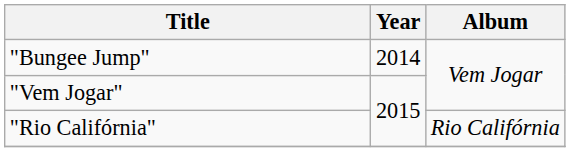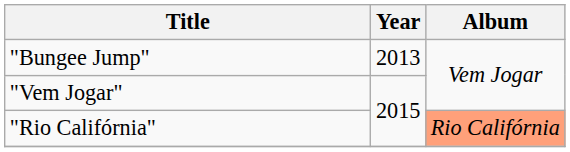 <table class="wikitable">
 <tr>
 <th style="width:16em;">Title</th>
 <th>Year</th>
 <th>Album</th>
 </tr>
 <tr>
 <td>"Bungee Jump"</td>
-<td>2014</td>
+<td>2013</td>
 <td align="center" rowspan="2"><em>Vem Jogar</em></td>
 </tr>
 <tr>
 <td>"Vem Jogar"</td>
 <td rowspan="2">2015</td>
 </tr>
 <tr>
 <td>"Rio Califórnia"</td>
-<td align="center"><em>Rio Califórnia</em></td>
+<td align="center" style="background: lightsalmon;"><em>Rio Califórnia</em></td>
 </tr>
 <tr>
 </tr>
 </table>
